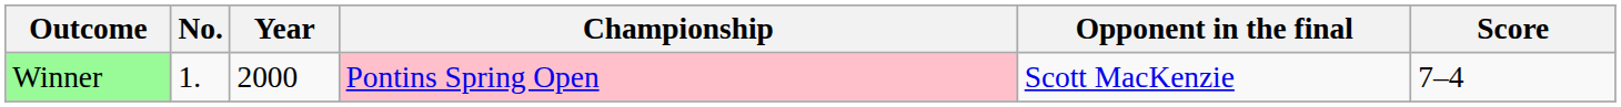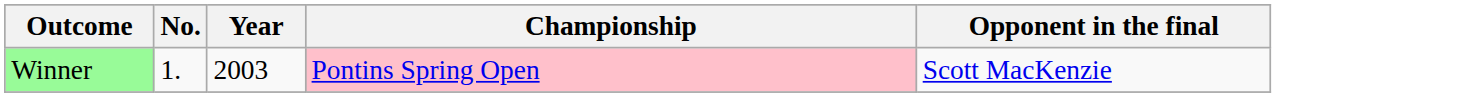 <table class="sortable wikitable">
 <tr>
 <th width="80">Outcome</th>
 <th width="20">No.</th>
 <th width="50">Year</th>
 <th width="350">Championship</th>
 <th width="200">Opponent in the final</th>
-<th width="100">Score</th>
 </tr>
 <tr>
 <td style="background:#98fb98;">Winner</td>
 <td>1.</td>
-<td>2000</td>
+<td>2003</td>
 <td style="background: pink;"><a href='#'>Pontins Spring Open</a></td>
 <td> <a href='#'>Scott MacKenzie</a></td>
-<td>7–4</td>
 </tr>
 </table>
